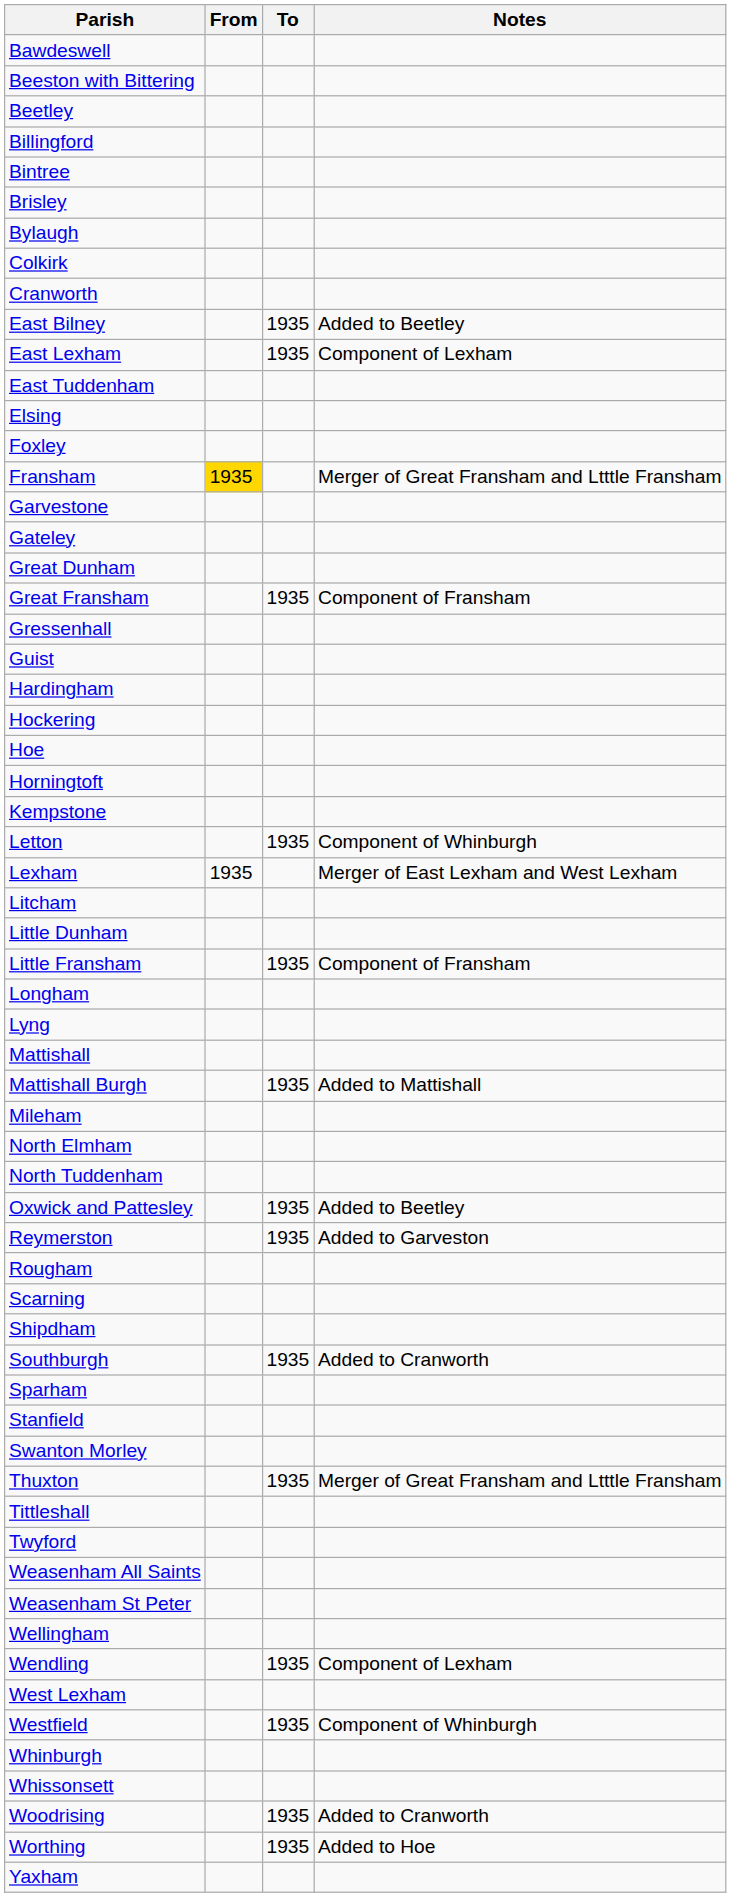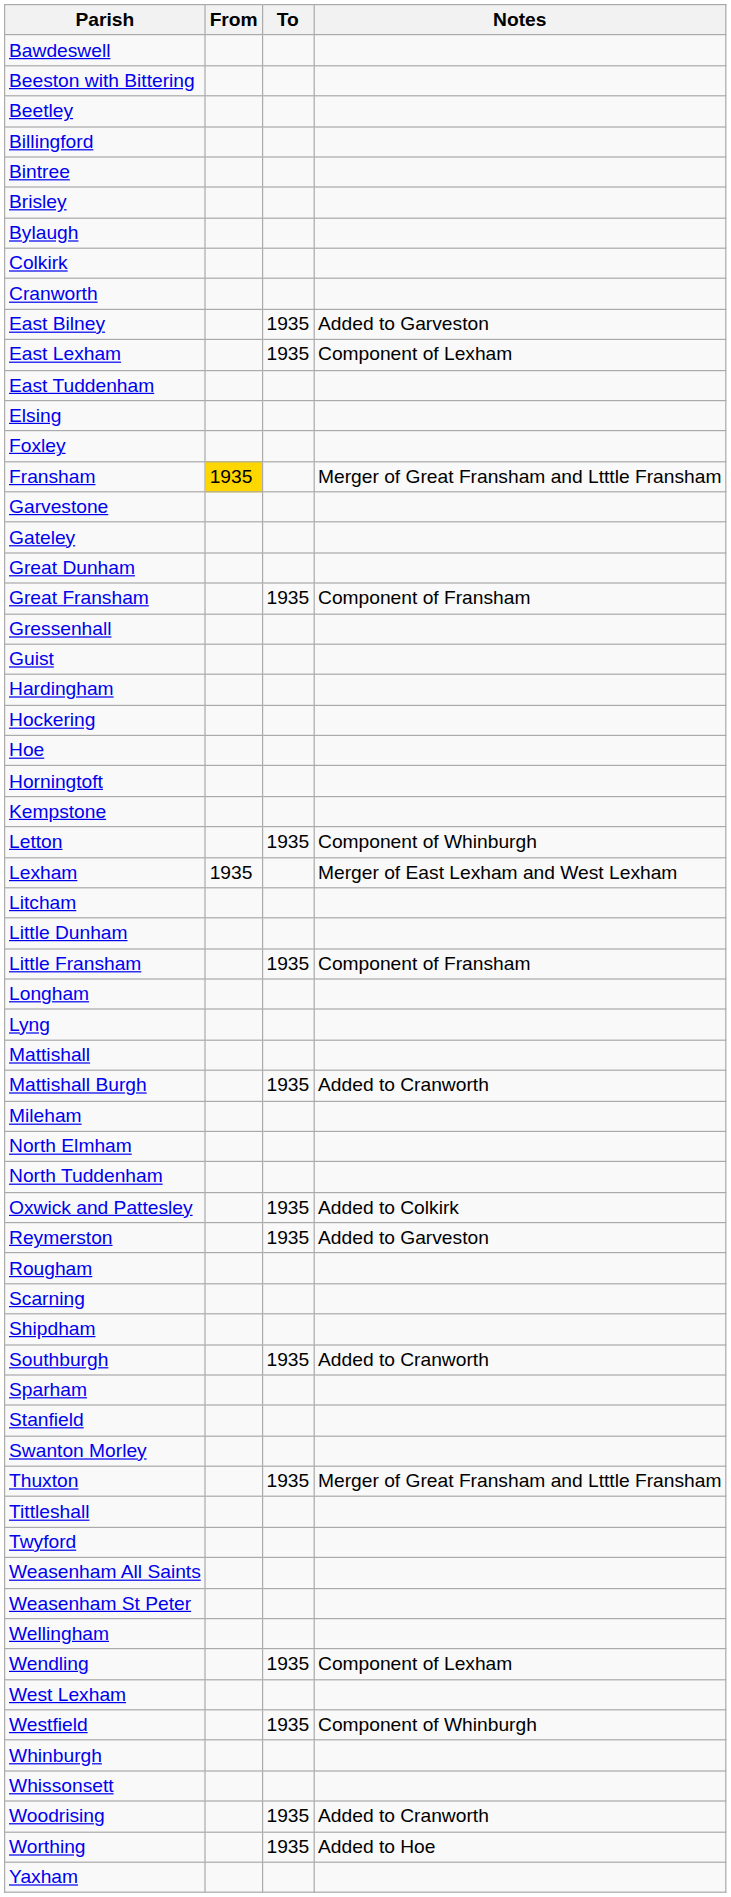 <table class="wikitable">
 <tr>
 <th>Parish</th>
 <th>From</th>
 <th>To</th>
 <th>Notes</th>
 </tr>
 <tr>
 <td><a href='#'>Bawdeswell</a></td>
 <td></td>
 <td></td>
 <td></td>
 </tr>
 <tr>
 <td><a href='#'>Beeston with Bittering</a></td>
 <td></td>
 <td></td>
 <td></td>
 </tr>
 <tr>
 <td><a href='#'>Beetley</a></td>
 <td></td>
 <td></td>
 <td></td>
 </tr>
 <tr>
 <td><a href='#'>Billingford</a></td>
 <td></td>
 <td></td>
 <td></td>
 </tr>
 <tr>
 <td><a href='#'>Bintree</a></td>
 <td></td>
 <td></td>
 <td></td>
 </tr>
 <tr>
 <td><a href='#'>Brisley</a></td>
 <td></td>
 <td></td>
 <td></td>
 </tr>
 <tr>
 <td><a href='#'>Bylaugh</a></td>
 <td></td>
 <td></td>
 <td></td>
 </tr>
 <tr>
 <td><a href='#'>Colkirk</a></td>
 <td></td>
 <td></td>
 <td></td>
 </tr>
 <tr>
 <td><a href='#'>Cranworth</a></td>
 <td></td>
 <td></td>
 <td></td>
 </tr>
 <tr>
 <td><a href='#'>East Bilney</a></td>
 <td></td>
 <td>1935</td>
-<td>Added to Beetley</td>
+<td>Added to Garveston </td>
 </tr>
 <tr>
 <td><a href='#'>East Lexham</a></td>
 <td></td>
 <td>1935</td>
 <td>Component of Lexham</td>
 </tr>
 <tr>
 <td><a href='#'>East Tuddenham</a></td>
 <td></td>
 <td></td>
 <td></td>
 </tr>
 <tr>
 <td><a href='#'>Elsing</a></td>
 <td></td>
 <td></td>
 <td></td>
 </tr>
 <tr>
 <td><a href='#'>Foxley</a></td>
 <td></td>
 <td></td>
 <td></td>
 </tr>
 <tr>
 <td><a href='#'>Fransham</a></td>
 <td style="background: gold;">1935</td>
 <td></td>
 <td>Merger of Great Fransham and Ltttle Fransham</td>
 </tr>
 <tr>
 <td><a href='#'>Garvestone</a></td>
 <td></td>
 <td></td>
 <td></td>
 </tr>
 <tr>
 <td><a href='#'>Gateley</a></td>
 <td></td>
 <td></td>
 <td></td>
 </tr>
 <tr>
 <td><a href='#'>Great Dunham</a></td>
 <td></td>
 <td></td>
 <td></td>
 </tr>
 <tr>
 <td><a href='#'>Great Fransham</a></td>
 <td></td>
 <td>1935</td>
 <td>Component of Fransham</td>
 </tr>
 <tr>
 <td><a href='#'>Gressenhall</a></td>
 <td></td>
 <td></td>
 <td></td>
 </tr>
 <tr>
 <td><a href='#'>Guist</a></td>
 <td></td>
 <td></td>
 <td></td>
 </tr>
 <tr>
 <td><a href='#'>Hardingham</a></td>
 <td></td>
 <td></td>
 <td></td>
 </tr>
 <tr>
 <td><a href='#'>Hockering</a></td>
 <td></td>
 <td></td>
 <td></td>
 </tr>
 <tr>
 <td><a href='#'>Hoe</a></td>
 <td></td>
 <td></td>
 <td></td>
 </tr>
 <tr>
 <td><a href='#'>Horningtoft</a></td>
 <td></td>
 <td></td>
 <td></td>
 </tr>
 <tr>
 <td><a href='#'>Kempstone</a></td>
 <td></td>
 <td></td>
 <td></td>
 </tr>
 <tr>
 <td><a href='#'>Letton</a></td>
 <td></td>
 <td>1935</td>
 <td>Component of Whinburgh</td>
 </tr>
 <tr>
 <td><a href='#'>Lexham</a></td>
 <td>1935</td>
 <td></td>
 <td>Merger of East Lexham and West Lexham</td>
 </tr>
 <tr>
 <td><a href='#'>Litcham</a></td>
 <td></td>
 <td></td>
 <td></td>
 </tr>
 <tr>
 <td><a href='#'>Little Dunham</a></td>
 <td></td>
 <td></td>
 <td></td>
 </tr>
 <tr>
 <td><a href='#'>Little Fransham</a></td>
 <td></td>
 <td>1935</td>
 <td>Component of Fransham</td>
 </tr>
 <tr>
 <td><a href='#'>Longham</a></td>
 <td></td>
 <td></td>
 <td></td>
 </tr>
 <tr>
 <td><a href='#'>Lyng</a></td>
 <td></td>
 <td></td>
 <td></td>
 </tr>
 <tr>
 <td><a href='#'>Mattishall</a></td>
 <td></td>
 <td></td>
 <td></td>
 </tr>
 <tr>
 <td><a href='#'>Mattishall Burgh</a></td>
 <td></td>
 <td>1935</td>
-<td>Added to Mattishall</td>
+<td>Added to Cranworth</td>
 </tr>
 <tr>
 <td><a href='#'>Mileham</a></td>
 <td></td>
 <td></td>
 <td></td>
 </tr>
 <tr>
 <td><a href='#'>North Elmham</a></td>
 <td></td>
 <td></td>
 <td></td>
 </tr>
 <tr>
 <td><a href='#'>North Tuddenham</a></td>
 <td></td>
 <td></td>
 <td></td>
 </tr>
 <tr>
 <td><a href='#'>Oxwick and Pattesley</a></td>
 <td></td>
 <td>1935</td>
-<td>Added to Beetley</td>
+<td>Added to Colkirk</td>
 </tr>
 <tr>
 <td><a href='#'>Reymerston</a></td>
 <td></td>
 <td>1935</td>
 <td>Added to Garveston</td>
 </tr>
 <tr>
 <td><a href='#'>Rougham</a></td>
 <td></td>
 <td></td>
 <td></td>
 </tr>
 <tr>
 <td><a href='#'>Scarning</a></td>
 <td></td>
 <td></td>
 <td></td>
 </tr>
 <tr>
 <td><a href='#'>Shipdham</a></td>
 <td></td>
 <td></td>
 <td></td>
 </tr>
 <tr>
 <td><a href='#'>Southburgh</a></td>
 <td></td>
 <td>1935</td>
 <td>Added to Cranworth</td>
 </tr>
 <tr>
 <td><a href='#'>Sparham</a></td>
 <td></td>
 <td></td>
 <td></td>
 </tr>
 <tr>
 <td><a href='#'>Stanfield</a></td>
 <td></td>
 <td></td>
 <td></td>
 </tr>
 <tr>
 <td><a href='#'>Swanton Morley</a></td>
 <td></td>
 <td></td>
 <td></td>
 </tr>
 <tr>
 <td><a href='#'>Thuxton</a></td>
 <td></td>
 <td>1935</td>
 <td>Merger of Great Fransham and Ltttle Fransham</td>
 </tr>
 <tr>
 <td><a href='#'>Tittleshall</a></td>
 <td></td>
 <td></td>
 <td></td>
 </tr>
 <tr>
 <td><a href='#'>Twyford</a></td>
 <td></td>
 <td></td>
 <td></td>
 </tr>
 <tr>
 <td><a href='#'>Weasenham All Saints</a></td>
 <td></td>
 <td></td>
 <td></td>
 </tr>
 <tr>
 <td><a href='#'>Weasenham St Peter</a></td>
 <td></td>
 <td></td>
 <td></td>
 </tr>
 <tr>
 <td><a href='#'>Wellingham</a></td>
 <td></td>
 <td></td>
 <td></td>
 </tr>
 <tr>
 <td><a href='#'>Wendling</a></td>
 <td></td>
 <td>1935</td>
 <td>Component of Lexham</td>
 </tr>
 <tr>
 <td><a href='#'>West Lexham</a></td>
 <td></td>
 <td></td>
 <td></td>
 </tr>
 <tr>
 <td><a href='#'>Westfield</a></td>
 <td></td>
 <td>1935</td>
 <td>Component of Whinburgh</td>
 </tr>
 <tr>
 <td><a href='#'>Whinburgh</a></td>
 <td></td>
 <td></td>
 <td></td>
 </tr>
 <tr>
 <td><a href='#'>Whissonsett</a></td>
 <td></td>
 <td></td>
 <td></td>
 </tr>
 <tr>
 <td><a href='#'>Woodrising</a></td>
 <td></td>
 <td>1935</td>
 <td>Added to Cranworth</td>
 </tr>
 <tr>
 <td><a href='#'>Worthing</a></td>
 <td></td>
 <td>1935</td>
 <td>Added to Hoe</td>
 </tr>
 <tr>
 <td><a href='#'>Yaxham</a></td>
 <td></td>
 <td></td>
 <td></td>
 </tr>
 </table>
